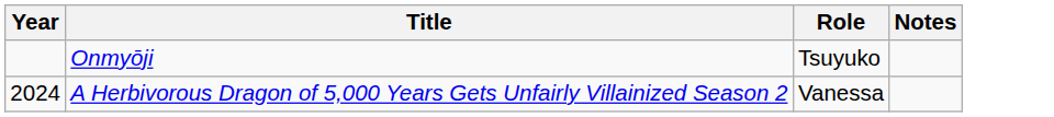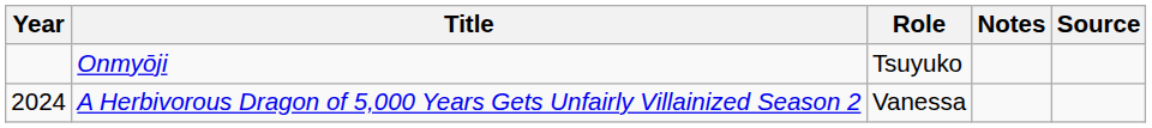 <table class="wikitable sortable plainrowheaders">
 <tr>
 <th>Year</th>
 <th>Title</th>
 <th>Role</th>
 <th class="unsortable">Notes</th>
+<th class="unsortable">Source</th>
 </tr>
 <tr>
 <td></td>
 <td><em><a href='#'>Onmyōji</a></em></td>
 <td>Tsuyuko</td>
+<td></td>
 <td></td>
 </tr>
 <tr>
 <td>2024</td>
 <td><em><a href='#'>A Herbivorous Dragon of 5,000 Years Gets Unfairly Villainized Season 2</a></em></td>
 <td>Vanessa</td>
 <td></td>
+<td></td>
 </tr>
 </table>
